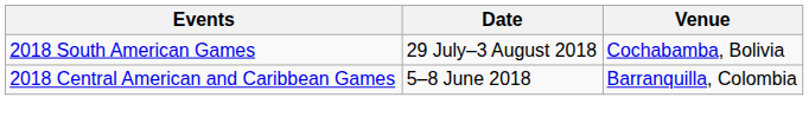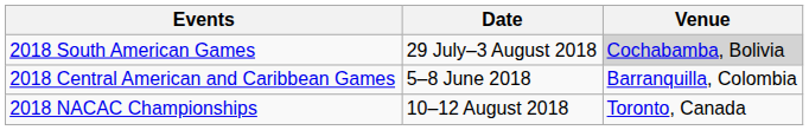 <table class="wikitable" width=680>
 <tr>
 <th>Events</th>
 <th>Date</th>
 <th>Venue</th>
 </tr>
 <tr>
 <td><a href='#'>2018 South American Games</a></td>
 <td>29 July–3 August 2018</td>
-<td> <a href='#'>Cochabamba</a>, Bolivia</td>
+<td style="background: lightgrey;"> <a href='#'>Cochabamba</a>, Bolivia</td>
 </tr>
 <tr>
 <td><a href='#'>2018 Central American and Caribbean Games</a></td>
 <td>5–8 June 2018</td>
 <td> <a href='#'>Barranquilla</a>, Colombia</td>
 </tr>
+<tr>
+<td><a href='#'>2018 NACAC Championships</a></td>
+<td>10–12 August 2018</td>
+<td> <a href='#'>Toronto</a>, Canada</td>
+</tr>
 </table>
